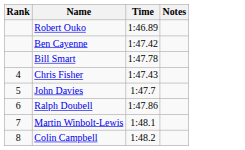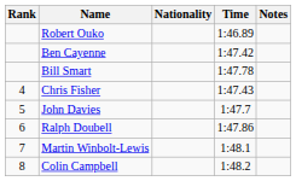 <table class="wikitable sortable" style=" text-align:center;">
 <tr>
 <th scope=col>Rank</th>
 <th scope=col>Name</th>
+<th scope=col>Nationality</th>
 <th scope=col>Time</th>
 <th scope=col>Notes</th>
 </tr>
 <tr>
 <td></td>
 <td style="text-align:left;"><a href='#'>Robert Ouko</a></td>
+<td style="text-align:left;"></td>
 <td>1:46.89</td>
 <td></td>
 </tr>
 <tr>
 <td></td>
 <td style="text-align:left;"><a href='#'>Ben Cayenne</a></td>
+<td style="text-align:left;"></td>
 <td>1:47.42</td>
 <td></td>
 </tr>
 <tr>
 <td></td>
 <td style="text-align:left;"><a href='#'>Bill Smart</a></td>
+<td style="text-align:left;"></td>
 <td>1:47.78</td>
 <td></td>
 </tr>
 <tr>
 <td>4</td>
 <td style="text-align:left;"><a href='#'>Chris Fisher</a></td>
+<td style="text-align:left;"></td>
 <td>1:47.43</td>
 <td></td>
 </tr>
 <tr>
 <td>5</td>
 <td style="text-align:left;"><a href='#'>John Davies</a></td>
+<td style="text-align:left;"></td>
 <td>1:47.7</td>
 <td></td>
 </tr>
 <tr>
 <td>6</td>
 <td style="text-align:left;"><a href='#'>Ralph Doubell</a></td>
+<td style="text-align:left;"></td>
 <td>1:47.86</td>
 <td></td>
 </tr>
 <tr>
 <td>7</td>
 <td style="text-align:left;"><a href='#'>Martin Winbolt-Lewis</a></td>
+<td style="text-align:left;"></td>
 <td>1:48.1</td>
 <td></td>
 </tr>
 <tr>
 <td>8</td>
 <td style="text-align:left;"><a href='#'>Colin Campbell</a></td>
+<td style="text-align:left;"></td>
 <td>1:48.2</td>
 <td></td>
 </tr>
 </table>
